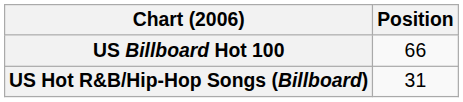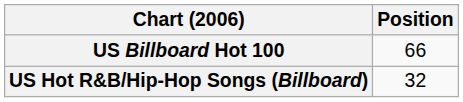 <table class="wikitable sortable plainrowheaders" style="text-align:center">
 <tr>
 <th scope="col">Chart (2006)</th>
 <th scope="col">Position</th>
 </tr>
 <tr>
 <th scope="row">US <em>Billboard</em> Hot 100</th>
 <td>66</td>
 </tr>
 <tr>
 <th scope="row">US Hot R&B/Hip-Hop Songs (<em>Billboard</em>)</th>
-<td>31</td>
+<td>32</td>
 </tr>
 </table>
